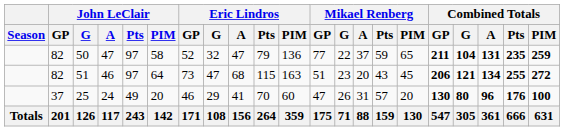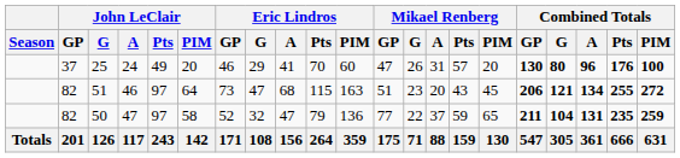 <table class="wikitable">
 <tr>
 <th></th>
 <th colspan="5"><a href='#'>John LeClair</a></th>
 <th colspan="5"><a href='#'>Eric Lindros</a></th>
 <th colspan="5"><a href='#'>Mikael Renberg</a></th>
 <th colspan="5">Combined Totals</th>
 </tr>
 <tr>
 <th><a href='#'>Season</a></th>
 <th>GP</th>
 <th><a href='#'>G</a></th>
 <th><a href='#'>A</a></th>
 <th><a href='#'>Pts</a></th>
 <th><a href='#'>PIM</a></th>
 <th>GP</th>
 <th>G</th>
 <th>A</th>
 <th>Pts</th>
 <th>PIM</th>
 <th>GP</th>
 <th>G</th>
 <th>A</th>
 <th>Pts</th>
 <th>PIM</th>
 <th>GP</th>
 <th>G</th>
 <th>A</th>
 <th>Pts</th>
 <th>PIM</th>
 </tr>
 <tr>
 <td></td>
-<td>82</td>
-<td>50</td>
+<td>37</td>
+<td>25</td>
+<td>24</td>
+<td>49</td>
+<td>20</td>
+<td>46</td>
+<td>29</td>
+<td>41</td>
+<td>70</td>
+<td>60</td>
 <td>47</td>
-<td>97</td>
-<td>58</td>
-<td>52</td>
-<td>32</td>
-<td>47</td>
-<td>79</td>
-<td>136</td>
-<td>77</td>
-<td>22</td>
-<td>37</td>
-<td>59</td>
-<td>65</td>
-<td><strong>211</strong></td>
-<td><strong>104</strong></td>
-<td><strong>131</strong></td>
-<td><strong>235</strong></td>
-<td><strong>259</strong></td>
+<td>26</td>
+<td>31</td>
+<td>57</td>
+<td>20</td>
+<td><strong>130</strong></td>
+<td><strong>80</strong></td>
+<td><strong>96</strong></td>
+<td><strong>176</strong></td>
+<td><strong>100</strong></td>
 </tr>
 <tr>
 <td></td>
 <td>82</td>
 <td>51</td>
 <td>46</td>
 <td>97</td>
 <td>64</td>
 <td>73</td>
 <td>47</td>
 <td>68</td>
 <td>115</td>
 <td>163</td>
 <td>51</td>
 <td>23</td>
 <td>20</td>
 <td>43</td>
 <td>45</td>
 <td><strong>206</strong></td>
 <td><strong>121</strong></td>
 <td><strong>134</strong></td>
 <td><strong>255</strong></td>
 <td><strong>272</strong></td>
 </tr>
 <tr>
 <td></td>
+<td>82</td>
+<td>50</td>
+<td>47</td>
+<td>97</td>
+<td>58</td>
+<td>52</td>
+<td>32</td>
+<td>47</td>
+<td>79</td>
+<td>136</td>
+<td>77</td>
+<td>22</td>
 <td>37</td>
-<td>25</td>
-<td>24</td>
-<td>49</td>
-<td>20</td>
-<td>46</td>
-<td>29</td>
-<td>41</td>
-<td>70</td>
-<td>60</td>
-<td>47</td>
-<td>26</td>
-<td>31</td>
-<td>57</td>
-<td>20</td>
-<td><strong>130</strong></td>
-<td><strong>80</strong></td>
-<td><strong>96</strong></td>
-<td><strong>176</strong></td>
-<td><strong>100</strong></td>
+<td>59</td>
+<td>65</td>
+<td><strong>211</strong></td>
+<td><strong>104</strong></td>
+<td><strong>131</strong></td>
+<td><strong>235</strong></td>
+<td><strong>259</strong></td>
 </tr>
 <tr>
 <th>Totals</th>
 <th>201</th>
 <th>126</th>
 <th>117</th>
 <th>243</th>
 <th>142</th>
 <th>171</th>
 <th>108</th>
 <th>156</th>
 <th>264</th>
 <th>359</th>
 <th>175</th>
 <th>71</th>
 <th>88</th>
 <th>159</th>
 <th>130</th>
 <th>547</th>
 <th>305</th>
 <th>361</th>
 <th>666</th>
 <th>631</th>
 </tr>
 </table>
